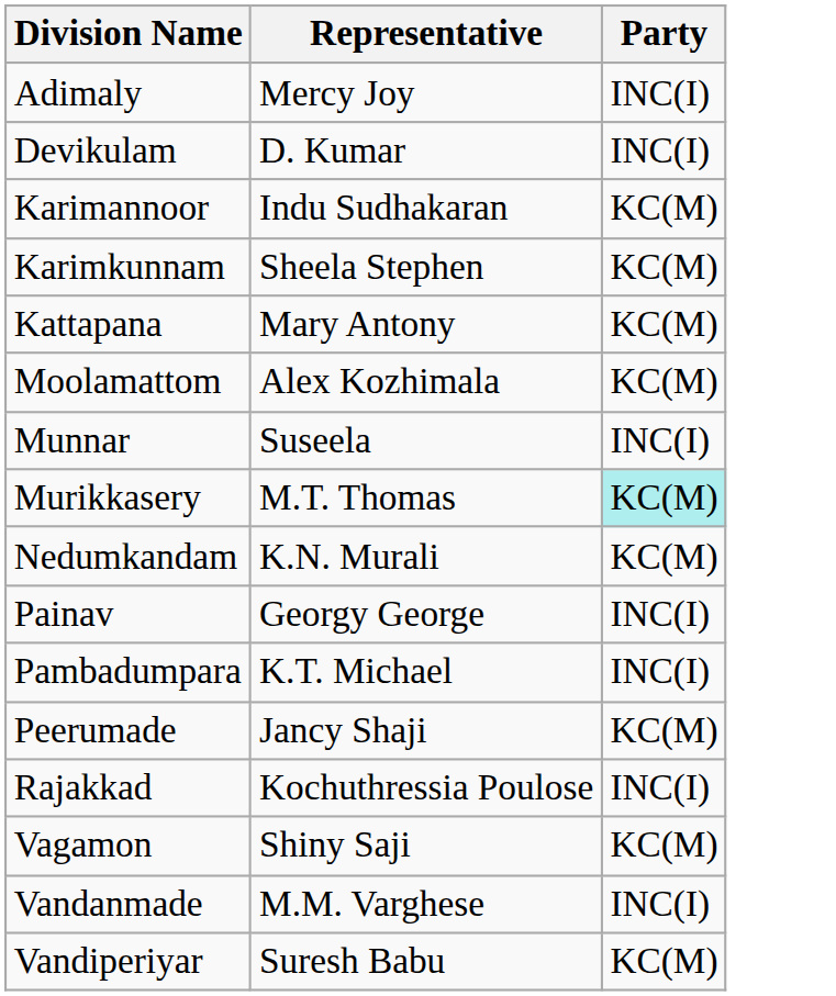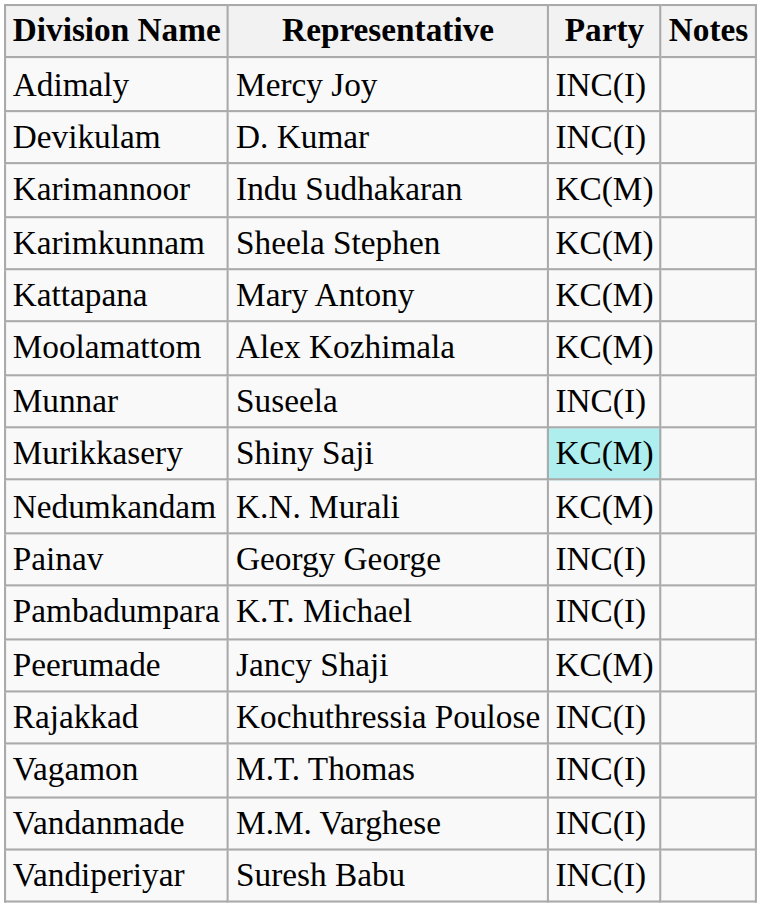 <table class="wikitable">
 <tr>
 <th>Division Name</th>
 <th>Representative</th>
 <th>Party</th>
+<th>Notes</th>
 </tr>
 <tr>
 <td>Adimaly</td>
 <td>Mercy Joy</td>
 <td>INC(I)</td>
+<td></td>
 </tr>
 <tr>
 <td>Devikulam</td>
 <td>D. Kumar</td>
 <td>INC(I)</td>
+<td></td>
 </tr>
 <tr>
 <td>Karimannoor</td>
 <td>Indu Sudhakaran</td>
 <td>KC(M)</td>
+<td></td>
 </tr>
 <tr>
 <td>Karimkunnam</td>
 <td>Sheela Stephen</td>
 <td>KC(M)</td>
+<td></td>
 </tr>
 <tr>
 <td>Kattapana</td>
 <td>Mary Antony</td>
 <td>KC(M)</td>
+<td></td>
 </tr>
 <tr>
 <td>Moolamattom</td>
 <td>Alex Kozhimala</td>
 <td>KC(M)</td>
+<td></td>
 </tr>
 <tr>
 <td>Munnar</td>
 <td>Suseela</td>
 <td>INC(I)</td>
+<td></td>
 </tr>
 <tr>
 <td>Murikkasery</td>
-<td>M.T. Thomas</td>
+<td>Shiny Saji</td>
 <td style="background: paleturquoise;">KC(M)</td>
+<td></td>
 </tr>
 <tr>
 <td>Nedumkandam</td>
 <td>K.N. Murali</td>
 <td>KC(M)</td>
+<td></td>
 </tr>
 <tr>
 <td>Painav</td>
 <td>Georgy George</td>
 <td>INC(I)</td>
+<td></td>
 </tr>
 <tr>
 <td>Pambadumpara</td>
 <td>K.T. Michael</td>
 <td>INC(I)</td>
+<td></td>
 </tr>
 <tr>
 <td>Peerumade</td>
 <td>Jancy Shaji</td>
 <td>KC(M)</td>
+<td></td>
 </tr>
 <tr>
 <td>Rajakkad</td>
 <td>Kochuthressia Poulose</td>
 <td>INC(I)</td>
+<td></td>
 </tr>
 <tr>
 <td>Vagamon</td>
-<td>Shiny Saji</td>
-<td>KC(M)</td>
+<td>M.T. Thomas</td>
+<td>INC(I)</td>
+<td></td>
 </tr>
 <tr>
 <td>Vandanmade</td>
 <td>M.M. Varghese</td>
 <td>INC(I)</td>
+<td></td>
 </tr>
 <tr>
 <td>Vandiperiyar</td>
 <td>Suresh Babu</td>
-<td>KC(M)</td>
+<td>INC(I)</td>
+<td></td>
 </tr>
 </table>
